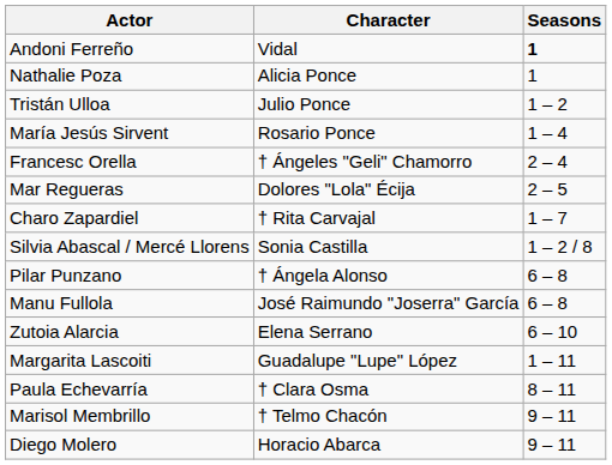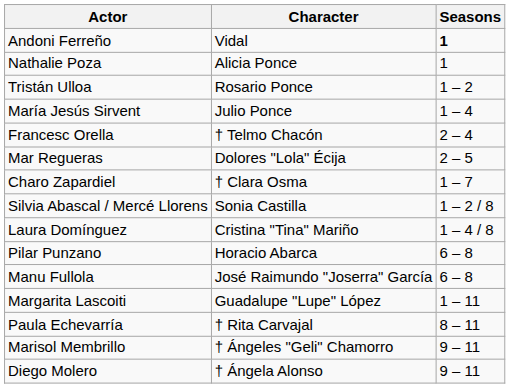 <table class="wikitable" style="font-size:90%;">
 <tr>
 <th>Actor</th>
 <th>Character</th>
 <th>Seasons</th>
 </tr>
 <tr>
 <td>Andoni Ferreño</td>
 <td>Vidal</td>
 <td><strong>1</strong></td>
 </tr>
 <tr>
 <td>Nathalie Poza</td>
 <td>Alicia Ponce</td>
 <td>1</td>
 </tr>
 <tr>
 <td>Tristán Ulloa</td>
-<td>Julio Ponce</td>
+<td>Rosario Ponce</td>
 <td>1 – 2</td>
 </tr>
 <tr>
 <td>María Jesús Sirvent</td>
-<td>Rosario Ponce</td>
+<td>Julio Ponce</td>
 <td>1 – 4</td>
 </tr>
 <tr>
 <td>Francesc Orella</td>
-<td>† Ángeles "Geli" Chamorro</td>
+<td>† Telmo Chacón</td>
 <td>2 – 4</td>
 </tr>
 <tr>
 <td>Mar Regueras</td>
 <td>Dolores "Lola" Écija</td>
 <td>2 – 5</td>
 </tr>
 <tr>
 <td>Charo Zapardiel</td>
-<td>† Rita Carvajal</td>
+<td>† Clara Osma</td>
 <td>1 – 7</td>
 </tr>
 <tr>
 <td>Silvia Abascal / Mercé Llorens</td>
 <td>Sonia Castilla</td>
 <td>1 – 2 / 8</td>
 </tr>
 <tr>
+<td>Laura Domínguez</td>
+<td>Cristina "Tina" Mariño</td>
+<td>1 – 4 / 8</td>
+</tr>
+<tr>
 <td>Pilar Punzano</td>
-<td>† Ángela Alonso</td>
+<td>Horacio Abarca</td>
 <td>6 – 8</td>
 </tr>
 <tr>
 <td>Manu Fullola</td>
 <td>José Raimundo "Joserra" García</td>
 <td>6 – 8</td>
 </tr>
 <tr>
-<td>Zutoia Alarcia</td>
-<td>Elena Serrano</td>
-<td>6 – 10</td>
-</tr>
-<tr>
 <td>Margarita Lascoiti</td>
 <td>Guadalupe "Lupe" López</td>
 <td>1 – 11</td>
 </tr>
 <tr>
 <td>Paula Echevarría</td>
-<td>† Clara Osma</td>
+<td>† Rita Carvajal</td>
 <td>8 – 11</td>
 </tr>
 <tr>
 <td>Marisol Membrillo</td>
-<td>† Telmo Chacón</td>
+<td>† Ángeles "Geli" Chamorro</td>
 <td>9 – 11</td>
 </tr>
 <tr>
 <td>Diego Molero</td>
-<td>Horacio Abarca</td>
+<td>† Ángela Alonso</td>
 <td>9 – 11</td>
 </tr>
 </table>
